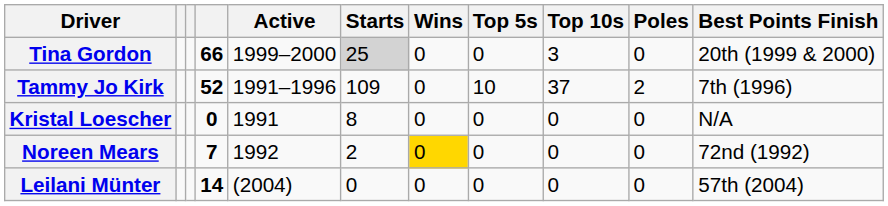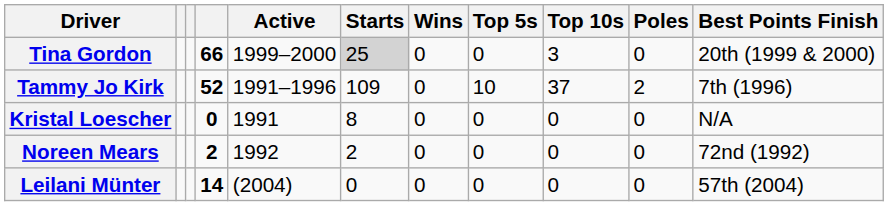 <table class="wikitable sortable" style="font-size: 95%;">
 <tr>
 <th>Driver</th>
 <th></th>
 <th></th>
 <th></th>
 <th>Active</th>
 <th>Starts</th>
 <th>Wins</th>
 <th>Top 5s</th>
 <th>Top 10s</th>
 <th>Poles</th>
 <th>Best Points Finish</th>
 </tr>
 <tr>
 <th><a href='#'>Tina Gordon</a></th>
 <td></td>
 <td></td>
 <td align=center><strong>66</strong></td>
 <td>1999–2000</td>
 <td style="background: lightgrey;">25</td>
 <td>0</td>
 <td>0</td>
 <td>3</td>
 <td>0</td>
 <td data-sort-value=20>20th (1999 & 2000)</td>
 </tr>
 <tr>
 <th><a href='#'>Tammy Jo Kirk</a></th>
 <td></td>
 <td></td>
 <td align=center><strong>52</strong></td>
 <td>1991–1996</td>
 <td>109</td>
 <td>0</td>
 <td>10</td>
 <td>37</td>
 <td>2</td>
 <td data-sort-value=7>7th (1996)</td>
 </tr>
 <tr>
 <th><a href='#'>Kristal Loescher</a></th>
 <td></td>
 <td></td>
 <td align=center><strong>0</strong></td>
 <td>1991</td>
 <td>8</td>
 <td>0</td>
 <td>0</td>
 <td>0</td>
 <td>0</td>
 <td data-sort-value=1000>N/A</td>
 </tr>
 <tr>
 <th><a href='#'>Noreen Mears</a></th>
 <td></td>
 <td></td>
-<td align=center><strong>7</strong></td>
+<td align=center><strong>2</strong></td>
 <td>1992</td>
 <td>2</td>
-<td style="background: gold;">0</td>
+<td>0</td>
 <td>0</td>
 <td>0</td>
 <td>0</td>
 <td data-sort-value=72>72nd (1992)</td>
 </tr>
 <tr>
 <th><a href='#'>Leilani Münter</a></th>
 <td></td>
 <td></td>
 <td align=center><strong>14</strong></td>
 <td data-sort-value=2004>(2004)</td>
 <td>0</td>
 <td>0</td>
 <td>0</td>
 <td>0</td>
 <td>0</td>
 <td data-sort-value=57>57th (2004)</td>
 </tr>
 </table>
